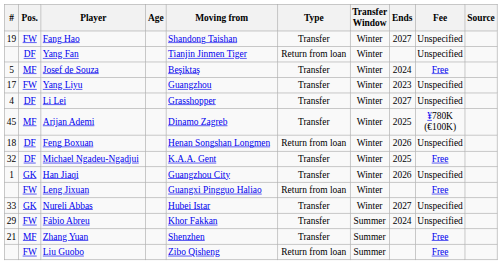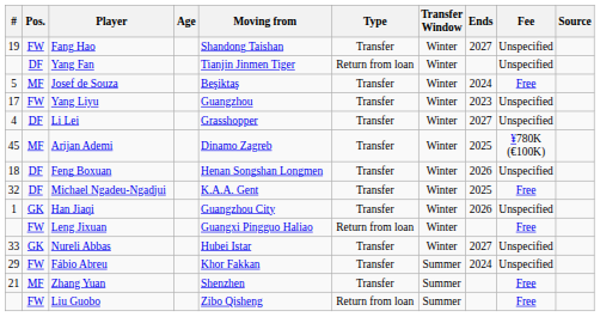 <table class="wikitable sortable" style="width:90%; text-align:center; font-size:95%;">
 <tr>
 <th>#</th>
 <th>Pos.</th>
 <th>Player</th>
 <th style="width: 10px;">Age</th>
 <th>Moving from</th>
 <th>Type</th>
 <th style="width: 40px;">Transfer Window</th>
 <th>Ends</th>
 <th style="width: 40px;">Fee</th>
 <th style="width: 20px;">Source</th>
 </tr>
 <tr>
 <td>19</td>
 <td><a href='#'>FW</a></td>
 <td style="text-align: left;"> <a href='#'>Fang Hao</a></td>
 <td></td>
 <td style="text-align: left;"> <a href='#'>Shandong Taishan</a></td>
 <td>Transfer</td>
 <td>Winter</td>
 <td>2027</td>
 <td>Unspecified</td>
 <td></td>
 </tr>
 <tr>
 <td></td>
 <td><a href='#'>DF</a></td>
 <td style="text-align: left;"> <a href='#'>Yang Fan</a></td>
 <td></td>
 <td style="text-align: left;"> <a href='#'>Tianjin Jinmen Tiger</a></td>
 <td>Return from loan</td>
 <td>Winter</td>
 <td></td>
 <td>Unspecified</td>
 <td></td>
 </tr>
 <tr>
 <td>5</td>
 <td><a href='#'>MF</a></td>
 <td style="text-align: left;"> <a href='#'>Josef de Souza</a></td>
 <td></td>
 <td style="text-align: left;"> <a href='#'>Beşiktaş</a></td>
 <td>Transfer</td>
 <td>Winter</td>
 <td>2024</td>
 <td><a href='#'>Free</a></td>
 <td></td>
 </tr>
 <tr>
 <td>17</td>
 <td><a href='#'>FW</a></td>
 <td style="text-align: left;"> <a href='#'>Yang Liyu</a></td>
 <td></td>
 <td style="text-align: left;"> <a href='#'>Guangzhou</a></td>
 <td>Transfer</td>
 <td>Winter</td>
 <td>2023</td>
 <td>Unspecified</td>
 <td></td>
 </tr>
 <tr>
 <td>4</td>
 <td><a href='#'>DF</a></td>
 <td style="text-align: left;"> <a href='#'>Li Lei</a></td>
 <td></td>
 <td style="text-align: left;"> <a href='#'>Grasshopper</a></td>
 <td>Transfer</td>
 <td>Winter</td>
 <td>2027</td>
 <td>Unspecified</td>
 <td></td>
 </tr>
 <tr>
 <td>45</td>
 <td><a href='#'>MF</a></td>
 <td style="text-align: left;"> <a href='#'>Arijan Ademi</a></td>
 <td></td>
 <td style="text-align: left;"> <a href='#'>Dinamo Zagreb</a></td>
 <td>Transfer</td>
 <td>Winter</td>
 <td>2025</td>
 <td><a href='#'>¥</a>780K (€100K)</td>
 <td></td>
 </tr>
 <tr>
 <td>18</td>
 <td><a href='#'>DF</a></td>
 <td style="text-align: left;"> <a href='#'>Feng Boxuan</a></td>
 <td></td>
 <td style="text-align: left;"> <a href='#'>Henan Songshan Longmen</a></td>
-<td>Return from loan</td>
+<td>Transfer</td>
 <td>Winter</td>
 <td>2026</td>
 <td>Unspecified</td>
 <td></td>
 </tr>
 <tr>
 <td>32</td>
 <td><a href='#'>DF</a></td>
 <td style="text-align: left;"> <a href='#'>Michael Ngadeu-Ngadjui</a></td>
 <td></td>
 <td style="text-align: left;"> <a href='#'>K.A.A. Gent</a></td>
 <td>Transfer</td>
 <td>Winter</td>
 <td>2025</td>
 <td><a href='#'>Free</a></td>
 <td></td>
 </tr>
 <tr>
 <td>1</td>
 <td><a href='#'>GK</a></td>
 <td style="text-align: left;"> <a href='#'>Han Jiaqi</a></td>
 <td></td>
 <td style="text-align: left;"> <a href='#'>Guangzhou City</a></td>
 <td>Transfer</td>
 <td>Winter</td>
 <td>2026</td>
 <td>Unspecified</td>
 <td></td>
 </tr>
 <tr>
 <td></td>
 <td><a href='#'>FW</a></td>
 <td style="text-align: left;"> <a href='#'>Leng Jixuan</a></td>
 <td></td>
 <td style="text-align: left;"> <a href='#'>Guangxi Pingguo Haliao</a></td>
 <td>Return from loan</td>
 <td>Winter</td>
 <td></td>
 <td><a href='#'>Free</a></td>
 <td></td>
 </tr>
 <tr>
 <td>33</td>
 <td><a href='#'>GK</a></td>
 <td style="text-align: left;"> <a href='#'>Nureli Abbas</a></td>
 <td></td>
 <td style="text-align: left;"> <a href='#'>Hubei Istar</a></td>
 <td>Transfer</td>
 <td>Winter</td>
 <td>2027</td>
 <td>Unspecified</td>
 <td></td>
 </tr>
 <tr>
 <td>29</td>
 <td><a href='#'>FW</a></td>
 <td style="text-align: left;"> <a href='#'>Fábio Abreu</a></td>
 <td></td>
 <td style="text-align: left;"> <a href='#'>Khor Fakkan</a></td>
 <td>Transfer</td>
 <td>Summer</td>
 <td>2024</td>
 <td>Unspecified</td>
 <td></td>
 </tr>
 <tr>
 <td>21</td>
 <td><a href='#'>MF</a></td>
 <td style="text-align: left;"> <a href='#'>Zhang Yuan</a></td>
 <td></td>
 <td style="text-align: left;"> <a href='#'>Shenzhen</a></td>
 <td>Transfer</td>
 <td>Summer</td>
 <td></td>
 <td><a href='#'>Free</a></td>
 <td></td>
 </tr>
 <tr>
 <td></td>
 <td><a href='#'>FW</a></td>
 <td style="text-align: left;"> <a href='#'>Liu Guobo</a></td>
 <td></td>
 <td style="text-align: left;"> <a href='#'>Zibo Qisheng</a></td>
 <td>Return from loan</td>
 <td>Summer</td>
 <td></td>
 <td><a href='#'>Free</a></td>
 <td></td>
 </tr>
 </table>
